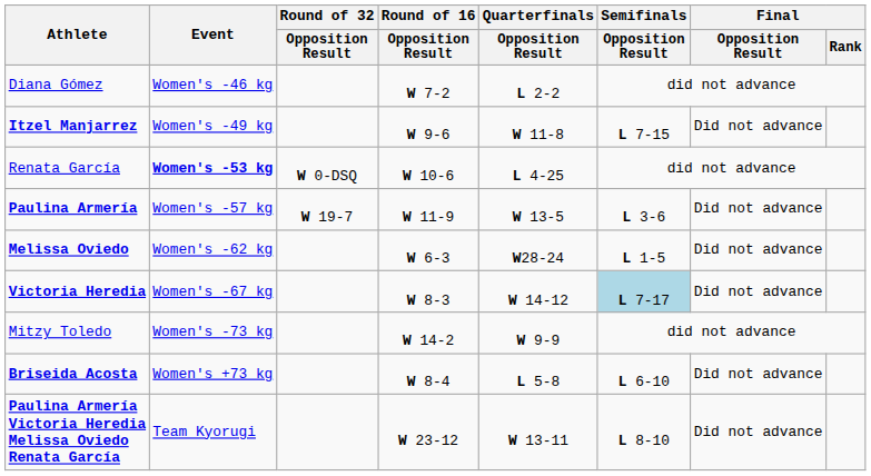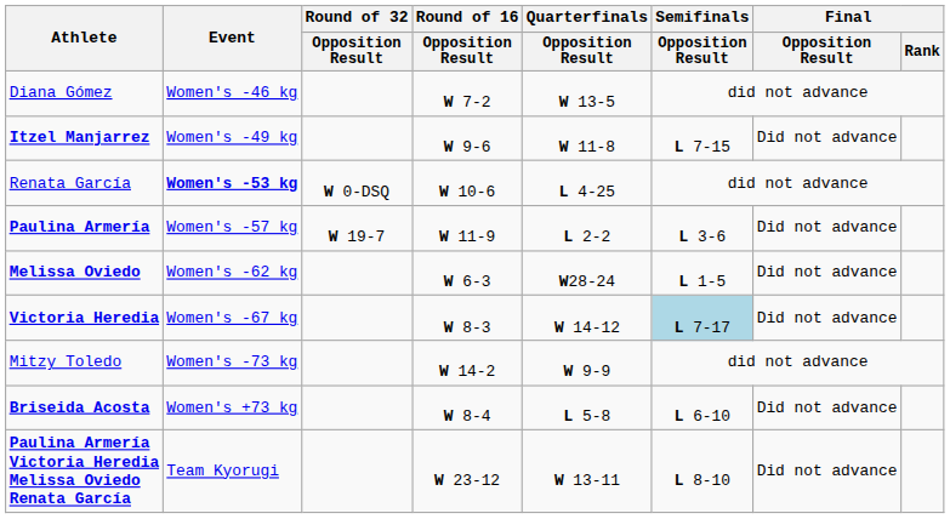 <table class="wikitable" style="font-size:90%">
 <tr>
 <th rowspan=2>Athlete</th>
 <th rowspan=2>Event</th>
 <th>Round of 32</th>
 <th>Round of 16</th>
 <th>Quarterfinals</th>
 <th>Semifinals</th>
 <th colspan=2>Final</th>
 </tr>
 <tr style="font-size:95%">
 <th>Opposition<br>Result</th>
 <th>Opposition<br>Result</th>
 <th>Opposition<br>Result</th>
 <th>Opposition<br>Result</th>
 <th>Opposition<br>Result</th>
 <th>Rank</th>
 </tr>
 <tr align=center>
 <td align=left><a href='#'>Diana Gómez</a></td>
 <td align=left><a href='#'>Women's -46 kg</a></td>
 <td></td>
 <td><br><strong>W</strong> 7-2</td>
-<td><br><strong>L</strong> 2-2</td>
+<td><br><strong>W</strong> 13-5</td>
 <td colspan=3>did not advance</td>
 </tr>
 <tr align=center>
 <td align=left><strong><a href='#'>Itzel Manjarrez</a></strong></td>
 <td align=left><a href='#'>Women's -49 kg</a></td>
 <td></td>
 <td><br><strong>W</strong> 9-6</td>
 <td><br><strong>W</strong> 11-8</td>
 <td><br><strong>L</strong> 7-15</td>
 <td>Did not advance</td>
 <td></td>
 </tr>
 <tr align=center>
 <td align=left><a href='#'>Renata García</a></td>
 <td align=left><strong><a href='#'>Women's -53 kg</a></strong></td>
 <td><br><strong>W</strong> 0-DSQ</td>
 <td><br><strong>W</strong> 10-6</td>
 <td><br><strong>L</strong> 4-25</td>
 <td colspan=3>did not advance</td>
 </tr>
 <tr align=center>
 <td align=left><strong><a href='#'>Paulina Armería</a></strong></td>
 <td align=left><a href='#'>Women's -57 kg</a></td>
 <td><br><strong>W</strong> 19-7</td>
 <td><br><strong>W</strong> 11-9</td>
-<td><br><strong>W</strong> 13-5</td>
+<td><br><strong>L</strong> 2-2</td>
 <td><br><strong>L</strong> 3-6</td>
 <td>Did not advance</td>
 <td></td>
 </tr>
 <tr align=center>
 <td align=left><strong><a href='#'>Melissa Oviedo</a></strong></td>
 <td align=left><a href='#'>Women's -62 kg</a></td>
 <td></td>
 <td><br><strong>W</strong> 6-3</td>
 <td><br><strong>W</strong>28-24</td>
 <td><br><strong>L</strong> 1-5</td>
 <td>Did not advance</td>
 <td></td>
 </tr>
 <tr align=center>
 <td align=left><strong><a href='#'>Victoria Heredia</a></strong></td>
 <td align=left><a href='#'>Women's -67 kg</a></td>
 <td></td>
 <td><br><strong>W</strong> 8-3</td>
 <td><br><strong>W</strong> 14-12</td>
 <td style="background: lightblue;"><br><strong>L</strong> 7-17</td>
 <td>Did not advance</td>
 <td></td>
 </tr>
 <tr align=center>
 <td align=left><a href='#'>Mitzy Toledo</a></td>
 <td align=left><a href='#'>Women's -73 kg</a></td>
 <td></td>
 <td><br><strong>W</strong> 14-2</td>
 <td><br><strong>W</strong> 9-9</td>
 <td colspan=3>did not advance</td>
 </tr>
 <tr align=center>
 <td align=left><strong><a href='#'>Briseida Acosta</a></strong></td>
 <td align=left><a href='#'>Women's +73 kg</a></td>
 <td></td>
 <td><br><strong>W</strong> 8-4</td>
 <td><br><strong>L</strong> 5-8</td>
 <td><br><strong>L</strong> 6-10</td>
 <td>Did not advance</td>
 <td></td>
 </tr>
 <tr align=center>
 <td align=left><strong><a href='#'>Paulina Armería</a><br><a href='#'>Victoria Heredia</a><br><a href='#'>Melissa Oviedo</a><br><a href='#'>Renata García</a></strong></td>
 <td align=left><a href='#'>Team Kyorugi</a></td>
 <td></td>
 <td><br><strong>W</strong> 23-12</td>
 <td><br><strong>W</strong> 13-11</td>
 <td><br><strong>L</strong> 8-10</td>
 <td>Did not advance</td>
 <td></td>
 </tr>
 </table>
